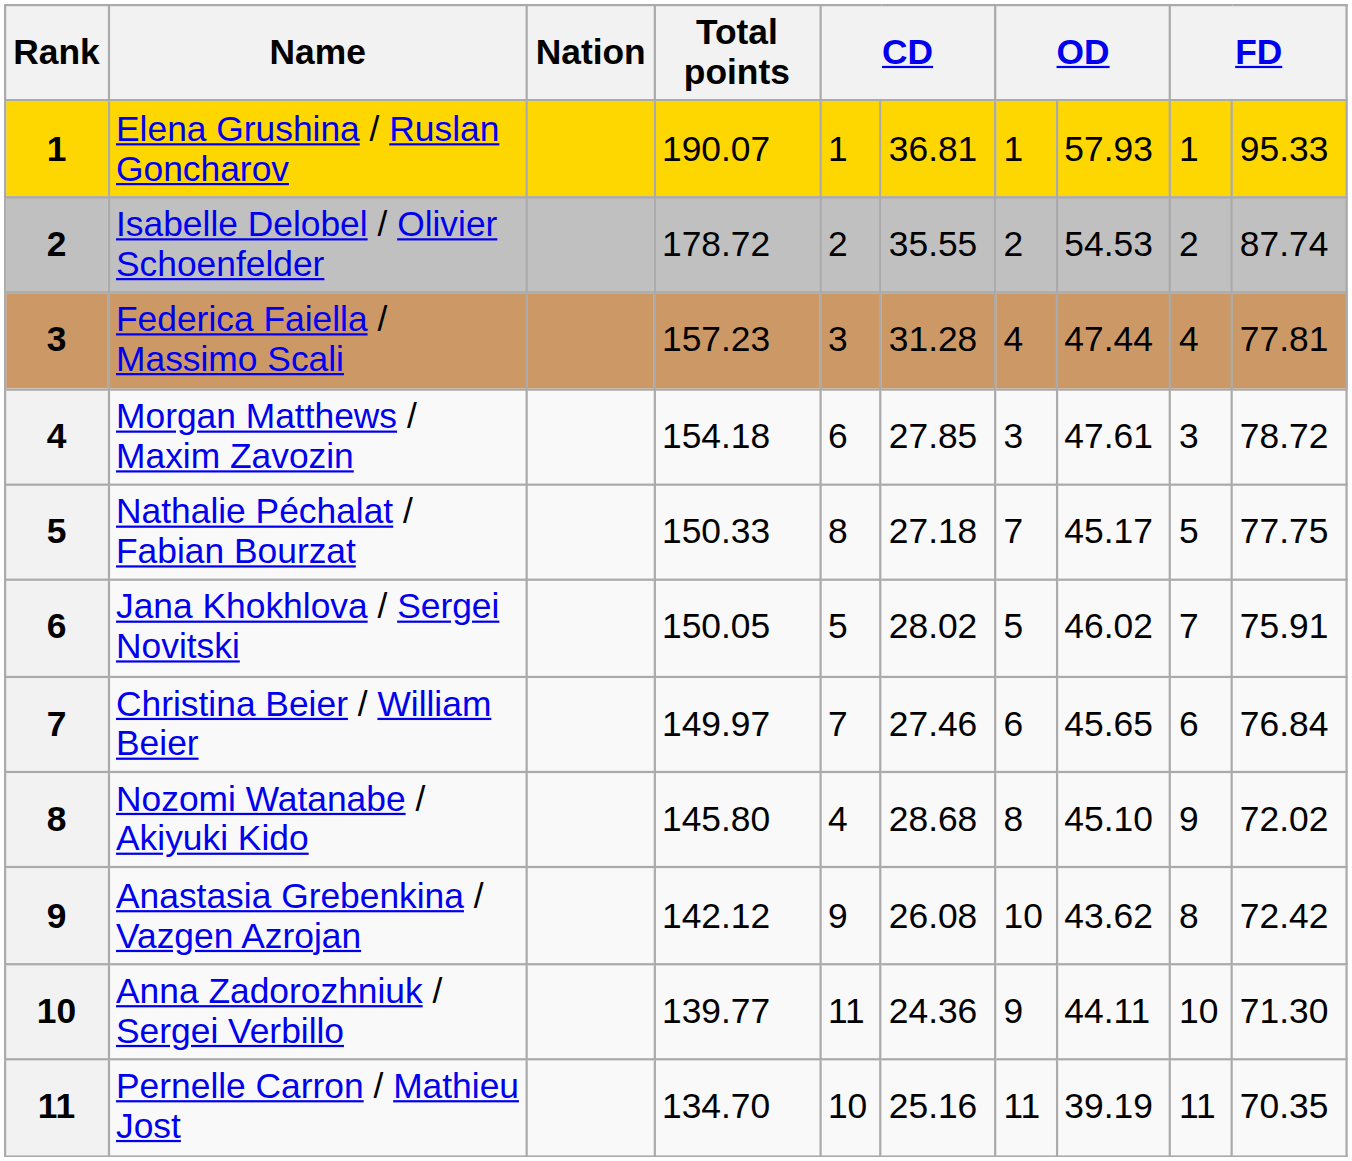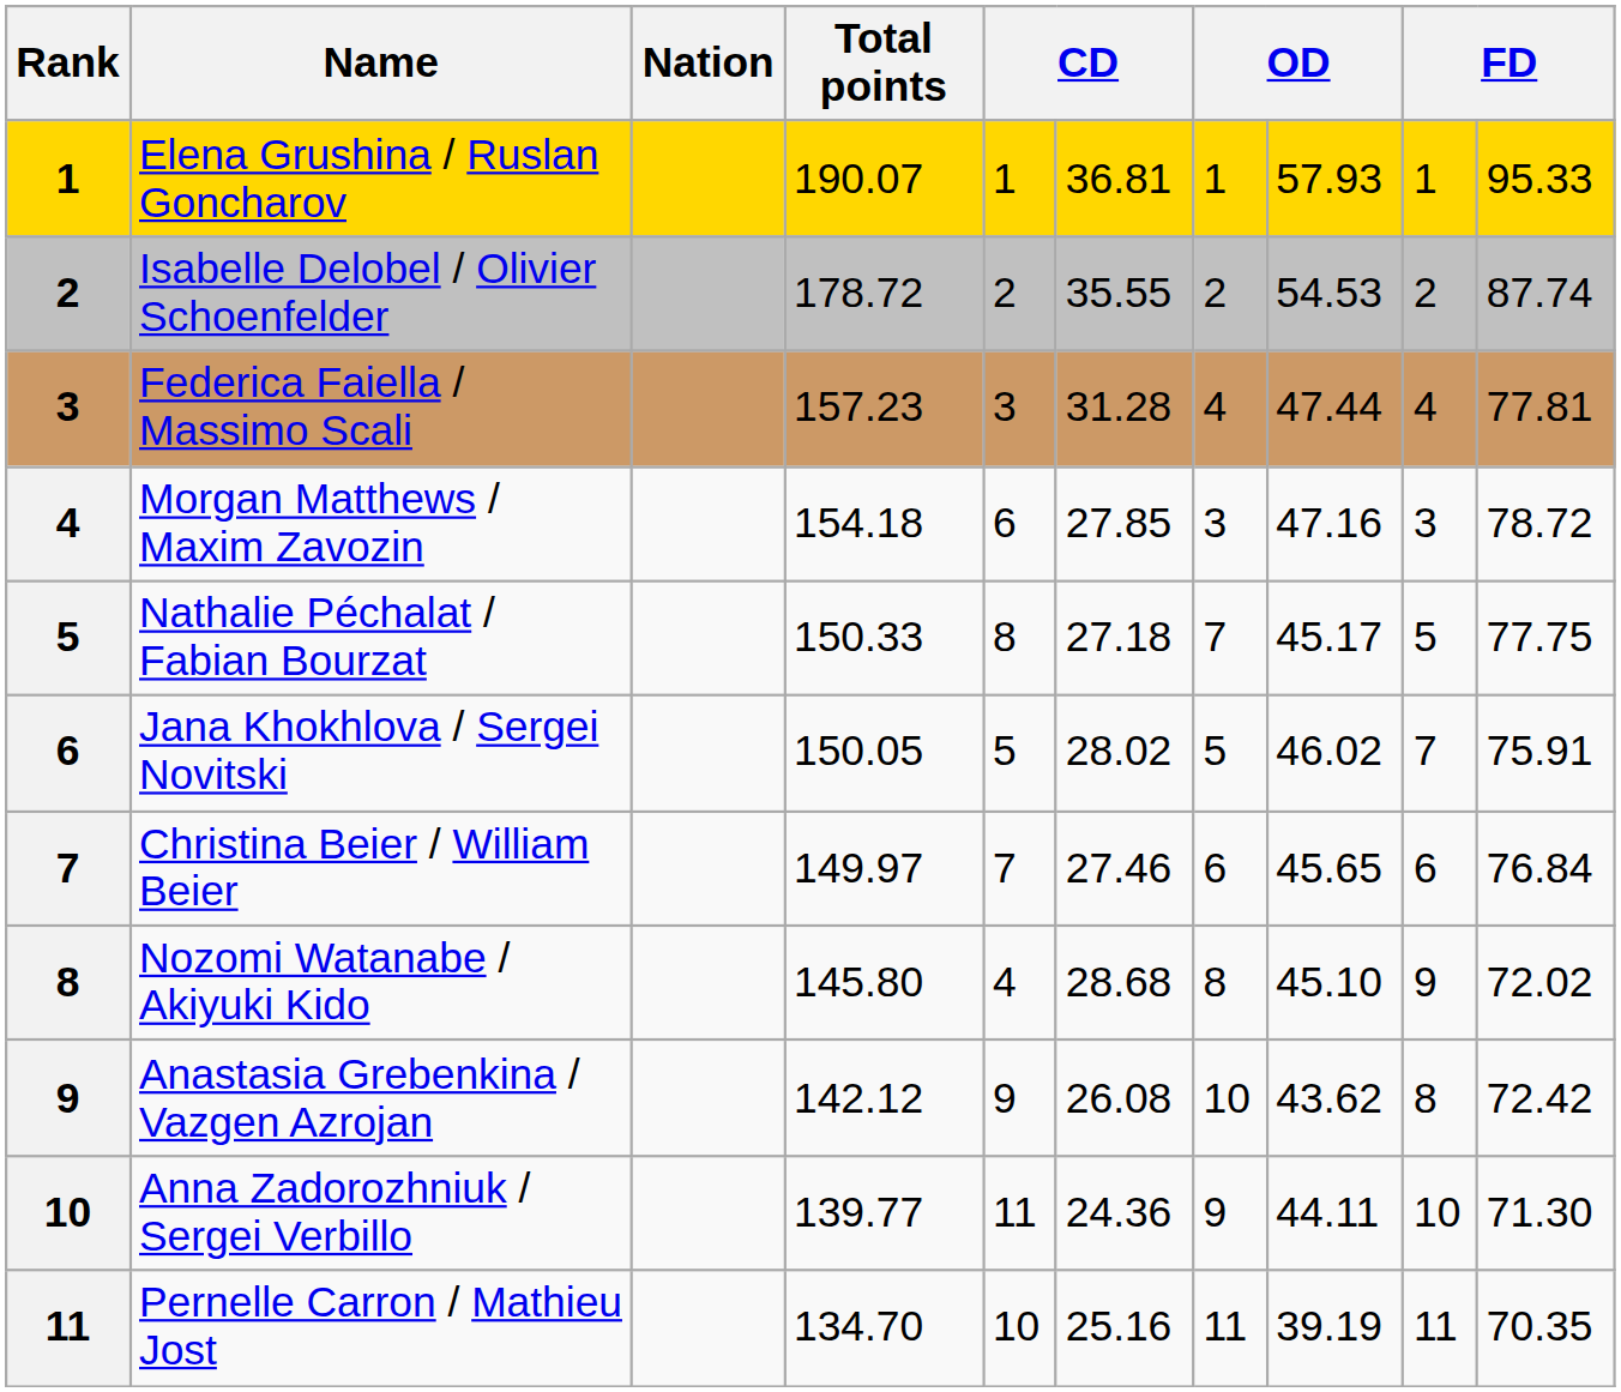 <table class="wikitable">
 <tr>
 <th>Rank</th>
 <th>Name</th>
 <th>Nation</th>
 <th>Total points</th>
 <th colspan="2" width="80px"><a href='#'>CD</a></th>
 <th colspan="2" width="80px"><a href='#'>OD</a></th>
 <th colspan="2" width="80px"><a href='#'>FD</a></th>
 </tr>
 <tr bgcolor="gold">
 <td align="center"><strong>1</strong></td>
 <td><a href='#'>Elena Grushina</a> / <a href='#'>Ruslan Goncharov</a></td>
 <td></td>
 <td>190.07</td>
 <td>1</td>
 <td>36.81</td>
 <td>1</td>
 <td>57.93</td>
 <td>1</td>
 <td>95.33</td>
 </tr>
 <tr bgcolor="silver">
 <td align="center"><strong>2</strong></td>
 <td><a href='#'>Isabelle Delobel</a> / <a href='#'>Olivier Schoenfelder</a></td>
 <td></td>
 <td>178.72</td>
 <td>2</td>
 <td>35.55</td>
 <td>2</td>
 <td>54.53</td>
 <td>2</td>
 <td>87.74</td>
 </tr>
 <tr bgcolor="cc9966">
 <td align="center"><strong>3</strong></td>
 <td><a href='#'>Federica Faiella</a> / <a href='#'>Massimo Scali</a></td>
 <td></td>
 <td>157.23</td>
 <td>3</td>
 <td>31.28</td>
 <td>4</td>
 <td>47.44</td>
 <td>4</td>
 <td>77.81</td>
 </tr>
 <tr>
 <th>4</th>
 <td><a href='#'>Morgan Matthews</a> / <a href='#'>Maxim Zavozin</a></td>
 <td></td>
 <td>154.18</td>
 <td>6</td>
 <td>27.85</td>
 <td>3</td>
-<td>47.61</td>
+<td>47.16</td>
 <td>3</td>
 <td>78.72</td>
 </tr>
 <tr>
 <th>5</th>
 <td><a href='#'>Nathalie Péchalat</a> / <a href='#'>Fabian Bourzat</a></td>
 <td></td>
 <td>150.33</td>
 <td>8</td>
 <td>27.18</td>
 <td>7</td>
 <td>45.17</td>
 <td>5</td>
 <td>77.75</td>
 </tr>
 <tr>
 <th>6</th>
 <td><a href='#'>Jana Khokhlova</a> / <a href='#'>Sergei Novitski</a></td>
 <td></td>
 <td>150.05</td>
 <td>5</td>
 <td>28.02</td>
 <td>5</td>
 <td>46.02</td>
 <td>7</td>
 <td>75.91</td>
 </tr>
 <tr>
 <th>7</th>
 <td><a href='#'>Christina Beier</a> / <a href='#'>William Beier</a></td>
 <td></td>
 <td>149.97</td>
 <td>7</td>
 <td>27.46</td>
 <td>6</td>
 <td>45.65</td>
 <td>6</td>
 <td>76.84</td>
 </tr>
 <tr>
 <th>8</th>
 <td><a href='#'>Nozomi Watanabe</a> / <a href='#'>Akiyuki Kido</a></td>
 <td></td>
 <td>145.80</td>
 <td>4</td>
 <td>28.68</td>
 <td>8</td>
 <td>45.10</td>
 <td>9</td>
 <td>72.02</td>
 </tr>
 <tr>
 <th>9</th>
 <td><a href='#'>Anastasia Grebenkina</a> / <a href='#'>Vazgen Azrojan</a></td>
 <td></td>
 <td>142.12</td>
 <td>9</td>
 <td>26.08</td>
 <td>10</td>
 <td>43.62</td>
 <td>8</td>
 <td>72.42</td>
 </tr>
 <tr>
 <th>10</th>
 <td><a href='#'>Anna Zadorozhniuk</a> / <a href='#'>Sergei Verbillo</a></td>
 <td></td>
 <td>139.77</td>
 <td>11</td>
 <td>24.36</td>
 <td>9</td>
 <td>44.11</td>
 <td>10</td>
 <td>71.30</td>
 </tr>
 <tr>
 <th>11</th>
 <td><a href='#'>Pernelle Carron</a> / <a href='#'>Mathieu Jost</a></td>
 <td></td>
 <td>134.70</td>
 <td>10</td>
 <td>25.16</td>
 <td>11</td>
 <td>39.19</td>
 <td>11</td>
 <td>70.35</td>
 </tr>
 </table>
